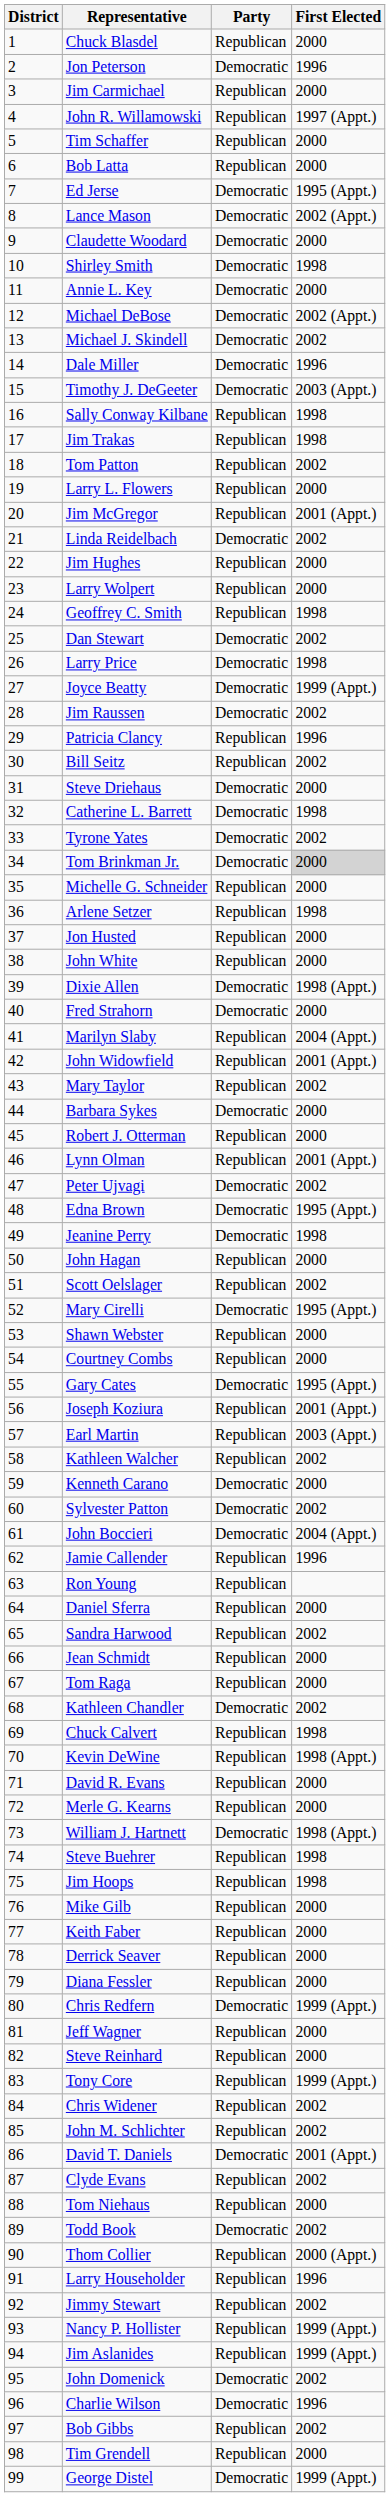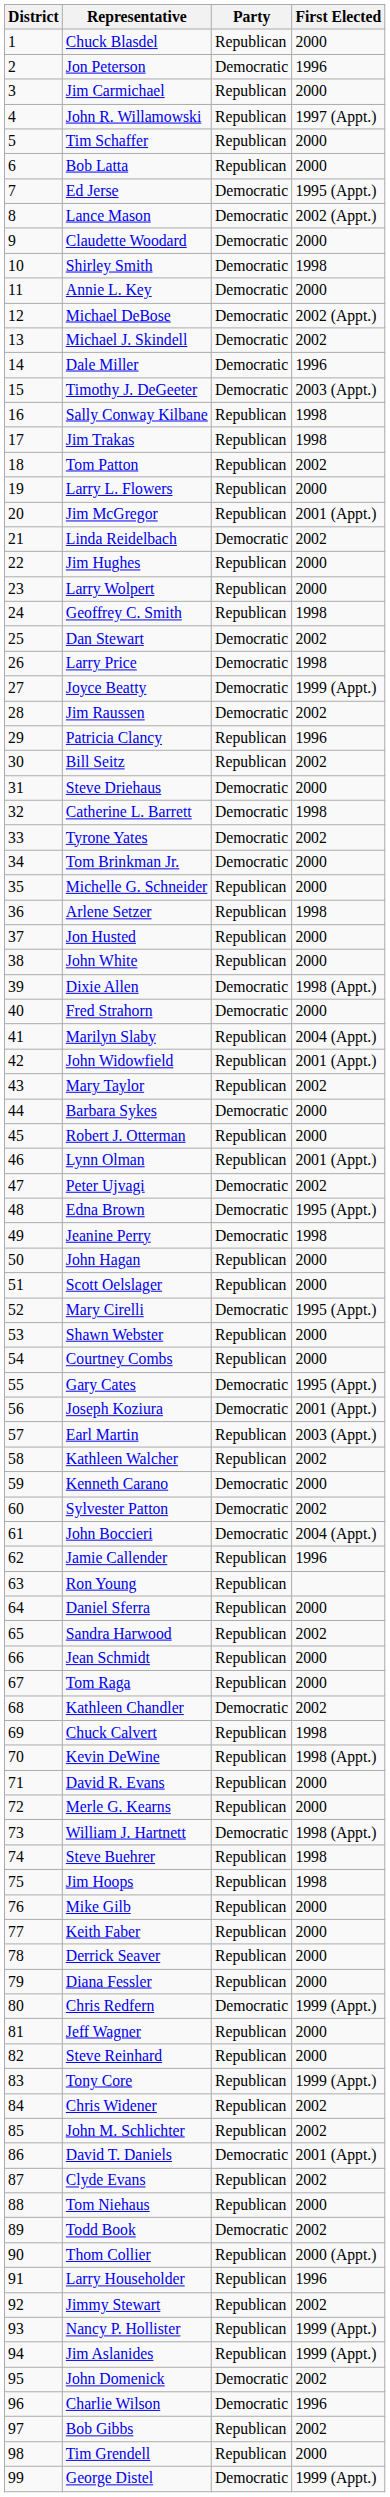 <table class="wikitable sortable">
 <tr>
 <th>District</th>
 <th>Representative</th>
 <th>Party</th>
 <th>First Elected</th>
 </tr>
 <tr>
 <td>1</td>
 <td><a href='#'>Chuck Blasdel</a></td>
 <td>Republican</td>
 <td>2000</td>
 </tr>
 <tr>
 <td>2</td>
 <td><a href='#'>Jon Peterson</a></td>
 <td>Democratic</td>
 <td>1996</td>
 </tr>
 <tr>
 <td>3</td>
 <td><a href='#'>Jim Carmichael</a></td>
 <td>Republican</td>
 <td>2000</td>
 </tr>
 <tr>
 <td>4</td>
 <td><a href='#'>John R. Willamowski</a></td>
 <td>Republican</td>
 <td>1997 (Appt.)</td>
 </tr>
 <tr>
 <td>5</td>
 <td><a href='#'>Tim Schaffer</a></td>
 <td>Republican</td>
 <td>2000</td>
 </tr>
 <tr>
 <td>6</td>
 <td><a href='#'>Bob Latta</a></td>
 <td>Republican</td>
 <td>2000</td>
 </tr>
 <tr>
 <td>7</td>
 <td><a href='#'>Ed Jerse</a></td>
 <td>Democratic</td>
 <td>1995 (Appt.)</td>
 </tr>
 <tr>
 <td>8</td>
 <td><a href='#'>Lance Mason</a></td>
 <td>Democratic</td>
 <td>2002 (Appt.)</td>
 </tr>
 <tr>
 <td>9</td>
 <td><a href='#'>Claudette Woodard</a></td>
 <td>Democratic</td>
 <td>2000</td>
 </tr>
 <tr>
 <td>10</td>
 <td><a href='#'>Shirley Smith</a></td>
 <td>Democratic</td>
 <td>1998</td>
 </tr>
 <tr>
 <td>11</td>
 <td><a href='#'>Annie L. Key</a></td>
 <td>Democratic</td>
 <td>2000</td>
 </tr>
 <tr>
 <td>12</td>
 <td><a href='#'>Michael DeBose</a></td>
 <td>Democratic</td>
 <td>2002 (Appt.)</td>
 </tr>
 <tr>
 <td>13</td>
 <td><a href='#'>Michael J. Skindell</a></td>
 <td>Democratic</td>
 <td>2002</td>
 </tr>
 <tr>
 <td>14</td>
 <td><a href='#'>Dale Miller</a></td>
 <td>Democratic</td>
 <td>1996</td>
 </tr>
 <tr>
 <td>15</td>
 <td><a href='#'>Timothy J. DeGeeter</a></td>
 <td>Democratic</td>
 <td>2003 (Appt.)</td>
 </tr>
 <tr>
 <td>16</td>
 <td><a href='#'>Sally Conway Kilbane</a></td>
 <td>Republican</td>
 <td>1998</td>
 </tr>
 <tr>
 <td>17</td>
 <td><a href='#'>Jim Trakas</a></td>
 <td>Republican</td>
 <td>1998</td>
 </tr>
 <tr>
 <td>18</td>
 <td><a href='#'>Tom Patton</a></td>
 <td>Republican</td>
 <td>2002</td>
 </tr>
 <tr>
 <td>19</td>
 <td><a href='#'>Larry L. Flowers</a></td>
 <td>Republican</td>
 <td>2000</td>
 </tr>
 <tr>
 <td>20</td>
 <td><a href='#'>Jim McGregor</a></td>
 <td>Republican</td>
 <td>2001 (Appt.)</td>
 </tr>
 <tr>
 <td>21</td>
 <td><a href='#'>Linda Reidelbach</a></td>
 <td>Democratic</td>
 <td>2002</td>
 </tr>
 <tr>
 <td>22</td>
 <td><a href='#'>Jim Hughes</a></td>
 <td>Republican</td>
 <td>2000</td>
 </tr>
 <tr>
 <td>23</td>
 <td><a href='#'>Larry Wolpert</a></td>
 <td>Republican</td>
 <td>2000</td>
 </tr>
 <tr>
 <td>24</td>
 <td><a href='#'>Geoffrey C. Smith</a></td>
 <td>Republican</td>
 <td>1998</td>
 </tr>
 <tr>
 <td>25</td>
 <td><a href='#'>Dan Stewart</a></td>
 <td>Democratic</td>
 <td>2002</td>
 </tr>
 <tr>
 <td>26</td>
 <td><a href='#'>Larry Price</a></td>
 <td>Democratic</td>
 <td>1998</td>
 </tr>
 <tr>
 <td>27</td>
 <td><a href='#'>Joyce Beatty</a></td>
 <td>Democratic</td>
 <td>1999 (Appt.)</td>
 </tr>
 <tr>
 <td>28</td>
 <td><a href='#'>Jim Raussen</a></td>
 <td>Democratic</td>
 <td>2002</td>
 </tr>
 <tr>
 <td>29</td>
 <td><a href='#'>Patricia Clancy</a></td>
 <td>Republican</td>
 <td>1996</td>
 </tr>
 <tr>
 <td>30</td>
 <td><a href='#'>Bill Seitz</a></td>
 <td>Republican</td>
 <td>2002</td>
 </tr>
 <tr>
 <td>31</td>
 <td><a href='#'>Steve Driehaus</a></td>
 <td>Democratic</td>
 <td>2000</td>
 </tr>
 <tr>
 <td>32</td>
 <td><a href='#'>Catherine L. Barrett</a></td>
 <td>Democratic</td>
 <td>1998</td>
 </tr>
 <tr>
 <td>33</td>
 <td><a href='#'>Tyrone Yates</a></td>
 <td>Democratic</td>
 <td>2002</td>
 </tr>
 <tr>
 <td>34</td>
 <td><a href='#'>Tom Brinkman Jr.</a></td>
 <td>Democratic</td>
-<td style="background: lightgrey;">2000</td>
+<td>2000</td>
 </tr>
 <tr>
 <td>35</td>
 <td><a href='#'>Michelle G. Schneider</a></td>
 <td>Republican</td>
 <td>2000</td>
 </tr>
 <tr>
 <td>36</td>
 <td><a href='#'>Arlene Setzer</a></td>
 <td>Republican</td>
 <td>1998</td>
 </tr>
 <tr>
 <td>37</td>
 <td><a href='#'>Jon Husted</a></td>
 <td>Republican</td>
 <td>2000</td>
 </tr>
 <tr>
 <td>38</td>
 <td><a href='#'>John White</a></td>
 <td>Republican</td>
 <td>2000</td>
 </tr>
 <tr>
 <td>39</td>
 <td><a href='#'>Dixie Allen</a></td>
 <td>Democratic</td>
 <td>1998 (Appt.)</td>
 </tr>
 <tr>
 <td>40</td>
 <td><a href='#'>Fred Strahorn</a></td>
 <td>Democratic</td>
 <td>2000</td>
 </tr>
 <tr>
 <td>41</td>
 <td><a href='#'>Marilyn Slaby</a></td>
 <td>Republican</td>
 <td>2004 (Appt.)</td>
 </tr>
 <tr>
 <td>42</td>
 <td><a href='#'>John Widowfield</a></td>
 <td>Republican</td>
 <td>2001 (Appt.)</td>
 </tr>
 <tr>
 <td>43</td>
 <td><a href='#'>Mary Taylor</a></td>
 <td>Republican</td>
 <td>2002</td>
 </tr>
 <tr>
 <td>44</td>
 <td><a href='#'>Barbara Sykes</a></td>
 <td>Democratic</td>
 <td>2000</td>
 </tr>
 <tr>
 <td>45</td>
 <td><a href='#'>Robert J. Otterman</a></td>
 <td>Republican</td>
 <td>2000</td>
 </tr>
 <tr>
 <td>46</td>
 <td><a href='#'>Lynn Olman</a></td>
 <td>Republican</td>
 <td>2001 (Appt.)</td>
 </tr>
 <tr>
 <td>47</td>
 <td><a href='#'>Peter Ujvagi</a></td>
 <td>Democratic</td>
 <td>2002</td>
 </tr>
 <tr>
 <td>48</td>
 <td><a href='#'>Edna Brown</a></td>
 <td>Democratic</td>
 <td>1995 (Appt.)</td>
 </tr>
 <tr>
 <td>49</td>
 <td><a href='#'>Jeanine Perry</a></td>
 <td>Democratic</td>
 <td>1998</td>
 </tr>
 <tr>
 <td>50</td>
 <td><a href='#'>John Hagan</a></td>
 <td>Republican</td>
 <td>2000</td>
 </tr>
 <tr>
 <td>51</td>
 <td><a href='#'>Scott Oelslager</a></td>
 <td>Republican</td>
-<td>2002</td>
+<td>2000</td>
 </tr>
 <tr>
 <td>52</td>
 <td><a href='#'>Mary Cirelli</a></td>
 <td>Democratic</td>
 <td>1995 (Appt.)</td>
 </tr>
 <tr>
 <td>53</td>
 <td><a href='#'>Shawn Webster</a></td>
 <td>Republican</td>
 <td>2000</td>
 </tr>
 <tr>
 <td>54</td>
 <td><a href='#'>Courtney Combs</a></td>
 <td>Republican</td>
 <td>2000</td>
 </tr>
 <tr>
 <td>55</td>
 <td><a href='#'>Gary Cates</a></td>
 <td>Democratic</td>
 <td>1995 (Appt.)</td>
 </tr>
 <tr>
 <td>56</td>
 <td><a href='#'>Joseph Koziura</a></td>
-<td>Republican</td>
+<td>Democratic</td>
 <td>2001 (Appt.)</td>
 </tr>
 <tr>
 <td>57</td>
 <td><a href='#'>Earl Martin</a></td>
 <td>Republican</td>
 <td>2003 (Appt.)</td>
 </tr>
 <tr>
 <td>58</td>
 <td><a href='#'>Kathleen Walcher</a></td>
 <td>Republican</td>
 <td>2002</td>
 </tr>
 <tr>
 <td>59</td>
 <td><a href='#'>Kenneth Carano</a></td>
 <td>Democratic</td>
 <td>2000</td>
 </tr>
 <tr>
 <td>60</td>
 <td><a href='#'>Sylvester Patton</a></td>
 <td>Democratic</td>
 <td>2002</td>
 </tr>
 <tr>
 <td>61</td>
 <td><a href='#'>John Boccieri</a></td>
 <td>Democratic</td>
 <td>2004 (Appt.)</td>
 </tr>
 <tr>
 <td>62</td>
 <td><a href='#'>Jamie Callender</a></td>
 <td>Republican</td>
 <td>1996</td>
 </tr>
 <tr>
 <td>63</td>
 <td><a href='#'>Ron Young</a></td>
 <td>Republican</td>
 <td></td>
 </tr>
 <tr>
 <td>64</td>
 <td><a href='#'>Daniel Sferra</a></td>
 <td>Republican</td>
 <td>2000</td>
 </tr>
 <tr>
 <td>65</td>
 <td><a href='#'>Sandra Harwood</a></td>
 <td>Republican</td>
 <td>2002</td>
 </tr>
 <tr>
 <td>66</td>
 <td><a href='#'>Jean Schmidt</a></td>
 <td>Republican</td>
 <td>2000</td>
 </tr>
 <tr>
 <td>67</td>
 <td><a href='#'>Tom Raga</a></td>
 <td>Republican</td>
 <td>2000</td>
 </tr>
 <tr>
 <td>68</td>
 <td><a href='#'>Kathleen Chandler</a></td>
 <td>Democratic</td>
 <td>2002</td>
 </tr>
 <tr>
 <td>69</td>
 <td><a href='#'>Chuck Calvert</a></td>
 <td>Republican</td>
 <td>1998</td>
 </tr>
 <tr>
 <td>70</td>
 <td><a href='#'>Kevin DeWine</a></td>
 <td>Republican</td>
 <td>1998 (Appt.)</td>
 </tr>
 <tr>
 <td>71</td>
 <td><a href='#'>David R. Evans</a></td>
 <td>Republican</td>
 <td>2000</td>
 </tr>
 <tr>
 <td>72</td>
 <td><a href='#'>Merle G. Kearns</a></td>
 <td>Republican</td>
 <td>2000</td>
 </tr>
 <tr>
 <td>73</td>
 <td><a href='#'>William J. Hartnett</a></td>
 <td>Democratic</td>
 <td>1998 (Appt.)</td>
 </tr>
 <tr>
 <td>74</td>
 <td><a href='#'>Steve Buehrer</a></td>
 <td>Republican</td>
 <td>1998</td>
 </tr>
 <tr>
 <td>75</td>
 <td><a href='#'>Jim Hoops</a></td>
 <td>Republican</td>
 <td>1998</td>
 </tr>
 <tr>
 <td>76</td>
 <td><a href='#'>Mike Gilb</a></td>
 <td>Republican</td>
 <td>2000</td>
 </tr>
 <tr>
 <td>77</td>
 <td><a href='#'>Keith Faber</a></td>
 <td>Republican</td>
 <td>2000</td>
 </tr>
 <tr>
 <td>78</td>
 <td><a href='#'>Derrick Seaver</a></td>
 <td>Republican</td>
 <td>2000</td>
 </tr>
 <tr>
 <td>79</td>
 <td><a href='#'>Diana Fessler</a></td>
 <td>Republican</td>
 <td>2000</td>
 </tr>
 <tr>
 <td>80</td>
 <td><a href='#'>Chris Redfern</a></td>
 <td>Democratic</td>
 <td>1999 (Appt.)</td>
 </tr>
 <tr>
 <td>81</td>
 <td><a href='#'>Jeff Wagner</a></td>
 <td>Republican</td>
 <td>2000</td>
 </tr>
 <tr>
 <td>82</td>
 <td><a href='#'>Steve Reinhard</a></td>
 <td>Republican</td>
 <td>2000</td>
 </tr>
 <tr>
 <td>83</td>
 <td><a href='#'>Tony Core</a></td>
 <td>Republican</td>
 <td>1999 (Appt.)</td>
 </tr>
 <tr>
 <td>84</td>
 <td><a href='#'>Chris Widener</a></td>
 <td>Republican</td>
 <td>2002</td>
 </tr>
 <tr>
 <td>85</td>
 <td><a href='#'>John M. Schlichter</a></td>
 <td>Republican</td>
 <td>2002</td>
 </tr>
 <tr>
 <td>86</td>
 <td><a href='#'>David T. Daniels</a></td>
 <td>Democratic</td>
 <td>2001 (Appt.)</td>
 </tr>
 <tr>
 <td>87</td>
 <td><a href='#'>Clyde Evans</a></td>
 <td>Republican</td>
 <td>2002</td>
 </tr>
 <tr>
 <td>88</td>
 <td><a href='#'>Tom Niehaus</a></td>
 <td>Republican</td>
 <td>2000</td>
 </tr>
 <tr>
 <td>89</td>
 <td><a href='#'>Todd Book</a></td>
 <td>Democratic</td>
 <td>2002</td>
 </tr>
 <tr>
 <td>90</td>
 <td><a href='#'>Thom Collier</a></td>
 <td>Republican</td>
 <td>2000 (Appt.)</td>
 </tr>
 <tr>
 <td>91</td>
 <td><a href='#'>Larry Householder</a></td>
 <td>Republican</td>
 <td>1996</td>
 </tr>
 <tr>
 <td>92</td>
 <td><a href='#'>Jimmy Stewart</a></td>
 <td>Republican</td>
 <td>2002</td>
 </tr>
 <tr>
 <td>93</td>
 <td><a href='#'>Nancy P. Hollister</a></td>
 <td>Republican</td>
 <td>1999 (Appt.)</td>
 </tr>
 <tr>
 <td>94</td>
 <td><a href='#'>Jim Aslanides</a></td>
 <td>Republican</td>
 <td>1999 (Appt.)</td>
 </tr>
 <tr>
 <td>95</td>
 <td><a href='#'>John Domenick</a></td>
 <td>Democratic</td>
 <td>2002</td>
 </tr>
 <tr>
 <td>96</td>
 <td><a href='#'>Charlie Wilson</a></td>
 <td>Democratic</td>
 <td>1996</td>
 </tr>
 <tr>
 <td>97</td>
 <td><a href='#'>Bob Gibbs</a></td>
 <td>Republican</td>
 <td>2002</td>
 </tr>
 <tr>
 <td>98</td>
 <td><a href='#'>Tim Grendell</a></td>
 <td>Republican</td>
 <td>2000</td>
 </tr>
 <tr>
 <td>99</td>
 <td><a href='#'>George Distel</a></td>
 <td>Democratic</td>
 <td>1999 (Appt.)</td>
 </tr>
 </table>
